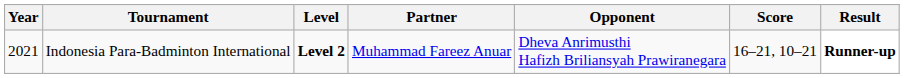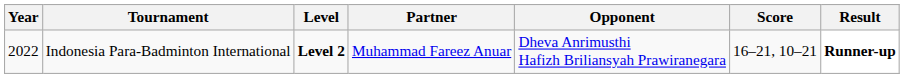 <table class="sortable wikitable" style="font-size: 90%;">
 <tr>
 <th>Year</th>
 <th>Tournament</th>
 <th>Level</th>
 <th>Partner</th>
 <th>Opponent</th>
 <th>Score</th>
 <th>Result</th>
 </tr>
 <tr>
-<td align="center">2021</td>
+<td align="center">2022</td>
 <td align="left">Indonesia Para-Badminton International</td>
 <td align="left"><strong>Level 2</strong></td>
 <td> <a href='#'>Muhammad Fareez Anuar</a></td>
 <td align="left"> <a href='#'>Dheva Anrimusthi</a><br> <a href='#'>Hafizh Briliansyah Prawiranegara</a></td>
 <td align="left">16–21, 10–21</td>
 <td style="text-align:left; background:white"> <strong>Runner-up</strong></td>
 </tr>
 </table>
